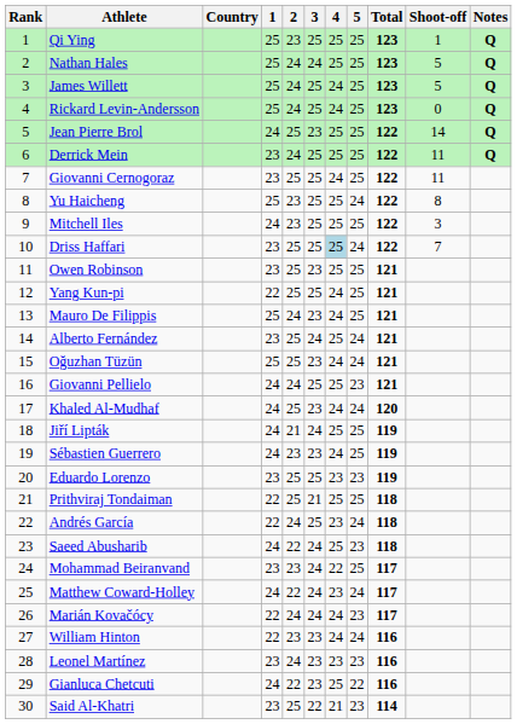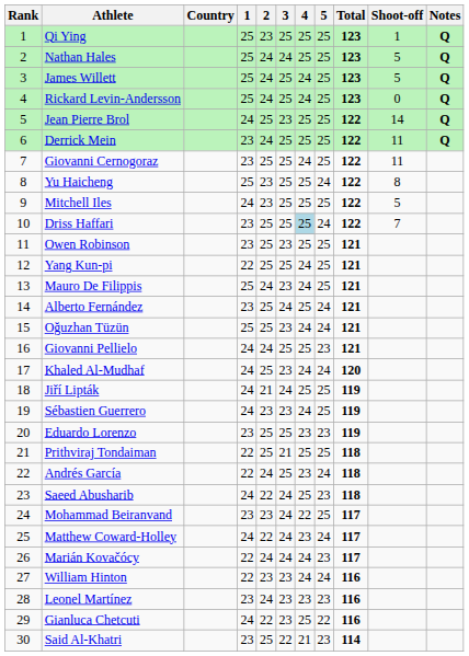 <table class="nowrap wikitable sortable" style="text-align:center">
 <tr>
 <th>Rank</th>
 <th>Athlete</th>
 <th>Country</th>
 <th>1</th>
 <th>2</th>
 <th>3</th>
 <th>4</th>
 <th>5</th>
 <th>Total</th>
 <th class="unsortable">Shoot-off</th>
 <th class="unsortable">Notes</th>
 </tr>
 <tr bgcolor="#BBF3BB">
 <td>1</td>
 <td align="left"><a href='#'>Qi Ying</a></td>
 <td align="left"></td>
 <td>25</td>
 <td>23</td>
 <td>25</td>
 <td>25</td>
 <td>25</td>
 <td><strong>123</strong></td>
 <td>1</td>
 <td><strong>Q</strong></td>
 </tr>
 <tr bgcolor="#BBF3BB">
 <td>2</td>
 <td align="left"><a href='#'>Nathan Hales</a></td>
 <td align="left"></td>
 <td>25</td>
 <td>24</td>
 <td>24</td>
 <td>25</td>
 <td>25</td>
 <td><strong>123</strong></td>
 <td>5</td>
 <td><strong>Q</strong></td>
 </tr>
 <tr bgcolor="#BBF3BB">
 <td>3</td>
 <td align="left"><a href='#'>James Willett</a></td>
 <td align="left"></td>
 <td>25</td>
 <td>24</td>
 <td>25</td>
 <td>24</td>
 <td>25</td>
 <td><strong>123</strong></td>
 <td>5</td>
 <td><strong>Q</strong></td>
 </tr>
 <tr bgcolor="#BBF3BB">
 <td>4</td>
 <td align="left"><a href='#'>Rickard Levin-Andersson</a></td>
 <td align="left"></td>
 <td>25</td>
 <td>24</td>
 <td>25</td>
 <td>24</td>
 <td>25</td>
 <td><strong>123</strong></td>
 <td>0</td>
 <td><strong>Q</strong></td>
 </tr>
 <tr bgcolor="#BBF3BB">
 <td>5</td>
 <td align="left"><a href='#'>Jean Pierre Brol</a></td>
 <td align="left"></td>
 <td>24</td>
 <td>25</td>
 <td>23</td>
 <td>25</td>
 <td>25</td>
 <td><strong>122</strong></td>
 <td>14</td>
 <td><strong>Q</strong></td>
 </tr>
 <tr bgcolor="#BBF3BB">
 <td>6</td>
 <td align="left"><a href='#'>Derrick Mein</a></td>
 <td align="left"></td>
 <td>23</td>
 <td>24</td>
 <td>25</td>
 <td>25</td>
 <td>25</td>
 <td><strong>122</strong></td>
 <td>11</td>
 <td><strong>Q</strong></td>
 </tr>
 <tr>
 <td>7</td>
 <td align="left"><a href='#'>Giovanni Cernogoraz</a></td>
 <td align="left"></td>
 <td>23</td>
 <td>25</td>
 <td>25</td>
 <td>24</td>
 <td>25</td>
 <td><strong>122</strong></td>
 <td>11</td>
 <td></td>
 </tr>
 <tr>
 <td>8</td>
 <td align="left"><a href='#'>Yu Haicheng</a></td>
 <td align="left"></td>
 <td>25</td>
 <td>23</td>
 <td>25</td>
 <td>25</td>
 <td>24</td>
 <td><strong>122</strong></td>
 <td>8</td>
 <td></td>
 </tr>
 <tr>
 <td>9</td>
 <td align="left"><a href='#'>Mitchell Iles</a></td>
 <td align="left"></td>
 <td>24</td>
 <td>23</td>
 <td>25</td>
 <td>25</td>
 <td>25</td>
 <td><strong>122</strong></td>
-<td>3</td>
+<td>5</td>
 <td></td>
 </tr>
 <tr>
 <td>10</td>
 <td align="left"><a href='#'>Driss Haffari</a></td>
 <td align="left"></td>
 <td>23</td>
 <td>25</td>
 <td>25</td>
 <td style="background: lightblue;">25</td>
 <td>24</td>
 <td><strong>122</strong></td>
 <td>7</td>
 <td></td>
 </tr>
 <tr>
 <td>11</td>
 <td align="left"><a href='#'>Owen Robinson</a></td>
 <td align="left"></td>
 <td>23</td>
 <td>25</td>
 <td>23</td>
 <td>25</td>
 <td>25</td>
 <td><strong>121</strong></td>
 <td></td>
 <td></td>
 </tr>
 <tr>
 <td>12</td>
 <td align="left"><a href='#'>Yang Kun-pi</a></td>
 <td align="left"></td>
 <td>22</td>
 <td>25</td>
 <td>25</td>
 <td>24</td>
 <td>25</td>
 <td><strong>121</strong></td>
 <td></td>
 <td></td>
 </tr>
 <tr>
 <td>13</td>
 <td align="left"><a href='#'>Mauro De Filippis</a></td>
 <td align="left"></td>
 <td>25</td>
 <td>24</td>
 <td>23</td>
 <td>24</td>
 <td>25</td>
 <td><strong>121</strong></td>
 <td></td>
 <td></td>
 </tr>
 <tr>
 <td>14</td>
 <td align="left"><a href='#'>Alberto Fernández</a></td>
 <td align="left"></td>
 <td>23</td>
 <td>25</td>
 <td>24</td>
 <td>25</td>
 <td>24</td>
 <td><strong>121</strong></td>
 <td></td>
 <td></td>
 </tr>
 <tr>
 <td>15</td>
 <td align="left"><a href='#'>Oğuzhan Tüzün</a></td>
 <td align="left"></td>
 <td>25</td>
 <td>25</td>
 <td>23</td>
 <td>24</td>
 <td>24</td>
 <td><strong>121</strong></td>
 <td></td>
 <td></td>
 </tr>
 <tr>
 <td>16</td>
 <td align="left"><a href='#'>Giovanni Pellielo</a></td>
 <td align="left"></td>
 <td>24</td>
 <td>24</td>
 <td>25</td>
 <td>25</td>
 <td>23</td>
 <td><strong>121</strong></td>
 <td></td>
 <td></td>
 </tr>
 <tr>
 <td>17</td>
 <td align="left"><a href='#'>Khaled Al-Mudhaf</a></td>
 <td align="left"></td>
 <td>24</td>
 <td>25</td>
 <td>23</td>
 <td>24</td>
 <td>24</td>
 <td><strong>120</strong></td>
 <td></td>
 <td></td>
 </tr>
 <tr>
 <td>18</td>
 <td align="left"><a href='#'>Jiří Lipták</a></td>
 <td align="left"></td>
 <td>24</td>
 <td>21</td>
 <td>24</td>
 <td>25</td>
 <td>25</td>
 <td><strong>119</strong></td>
 <td></td>
 <td></td>
 </tr>
 <tr>
 <td>19</td>
 <td align="left"><a href='#'>Sébastien Guerrero</a></td>
 <td align="left"></td>
 <td>24</td>
 <td>23</td>
 <td>23</td>
 <td>24</td>
 <td>25</td>
 <td><strong>119</strong></td>
 <td></td>
 <td></td>
 </tr>
 <tr>
 <td>20</td>
 <td align="left"><a href='#'>Eduardo Lorenzo</a></td>
 <td align="left"></td>
 <td>23</td>
 <td>25</td>
 <td>25</td>
 <td>23</td>
 <td>23</td>
 <td><strong>119</strong></td>
 <td></td>
 <td></td>
 </tr>
 <tr>
 <td>21</td>
 <td align="left"><a href='#'>Prithviraj Tondaiman</a></td>
 <td align="left"></td>
 <td>22</td>
 <td>25</td>
 <td>21</td>
 <td>25</td>
 <td>25</td>
 <td><strong>118</strong></td>
 <td></td>
 <td></td>
 </tr>
 <tr>
 <td>22</td>
 <td align="left"><a href='#'>Andrés García</a></td>
 <td align="left"></td>
 <td>22</td>
 <td>24</td>
 <td>25</td>
 <td>23</td>
 <td>24</td>
 <td><strong>118</strong></td>
 <td></td>
 <td></td>
 </tr>
 <tr>
 <td>23</td>
 <td align="left"><a href='#'>Saeed Abusharib</a></td>
 <td align="left"></td>
 <td>24</td>
 <td>22</td>
 <td>24</td>
 <td>25</td>
 <td>23</td>
 <td><strong>118</strong></td>
 <td></td>
 <td></td>
 </tr>
 <tr>
 <td>24</td>
 <td align="left"><a href='#'>Mohammad Beiranvand</a></td>
 <td align="left"></td>
 <td>23</td>
 <td>23</td>
 <td>24</td>
 <td>22</td>
 <td>25</td>
 <td><strong>117</strong></td>
 <td></td>
 <td></td>
 </tr>
 <tr>
 <td>25</td>
 <td align="left"><a href='#'>Matthew Coward-Holley</a></td>
 <td align="left"></td>
 <td>24</td>
 <td>22</td>
 <td>24</td>
 <td>23</td>
 <td>24</td>
 <td><strong>117</strong></td>
 <td></td>
 <td></td>
 </tr>
 <tr>
 <td>26</td>
 <td align="left"><a href='#'>Marián Kovačócy</a></td>
 <td align="left"></td>
 <td>22</td>
 <td>24</td>
 <td>24</td>
 <td>24</td>
 <td>23</td>
 <td><strong>117</strong></td>
 <td></td>
 <td></td>
 </tr>
 <tr>
 <td>27</td>
 <td align="left"><a href='#'>William Hinton</a></td>
 <td align="left"></td>
 <td>22</td>
 <td>23</td>
 <td>23</td>
 <td>24</td>
 <td>24</td>
 <td><strong>116</strong></td>
 <td></td>
 <td></td>
 </tr>
 <tr>
 <td>28</td>
 <td align="left"><a href='#'>Leonel Martínez</a></td>
 <td align="left"></td>
 <td>23</td>
 <td>24</td>
 <td>23</td>
 <td>23</td>
 <td>23</td>
 <td><strong>116</strong></td>
 <td></td>
 <td></td>
 </tr>
 <tr>
 <td>29</td>
 <td align="left"><a href='#'>Gianluca Chetcuti</a></td>
 <td align="left"></td>
 <td>24</td>
 <td>22</td>
 <td>23</td>
 <td>25</td>
 <td>22</td>
 <td><strong>116</strong></td>
 <td></td>
 <td></td>
 </tr>
 <tr>
 <td>30</td>
 <td align="left"><a href='#'>Said Al-Khatri</a></td>
 <td align="left"></td>
 <td>23</td>
 <td>25</td>
 <td>22</td>
 <td>21</td>
 <td>23</td>
 <td><strong>114</strong></td>
 <td></td>
 <td></td>
 </tr>
 </table>
